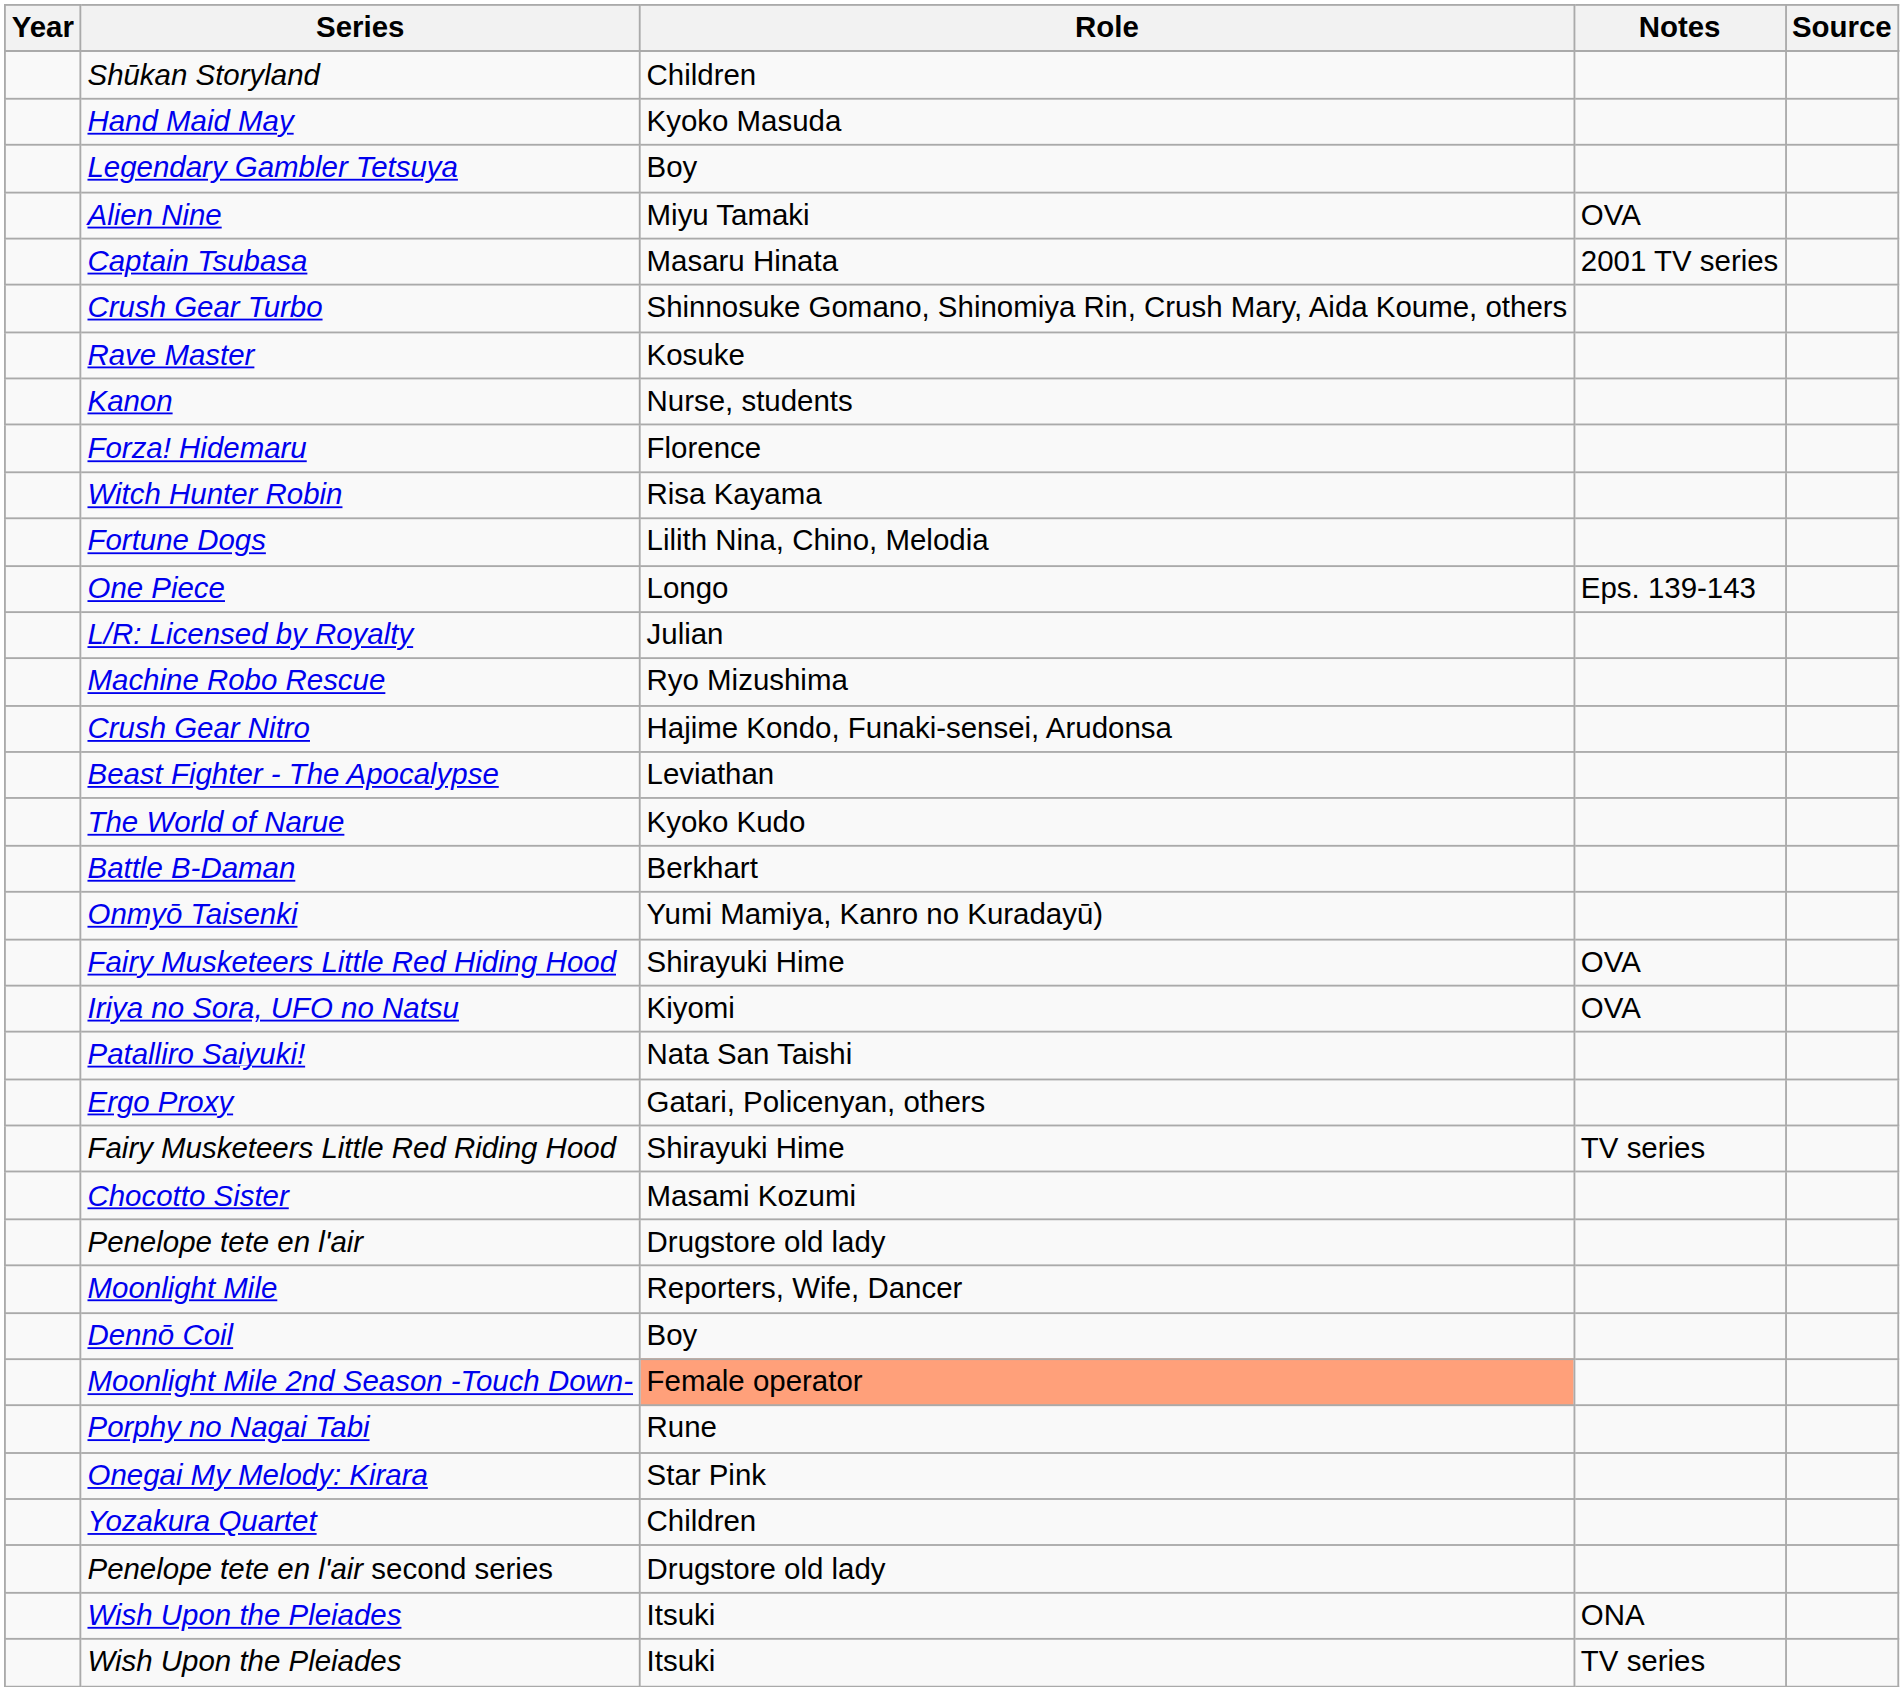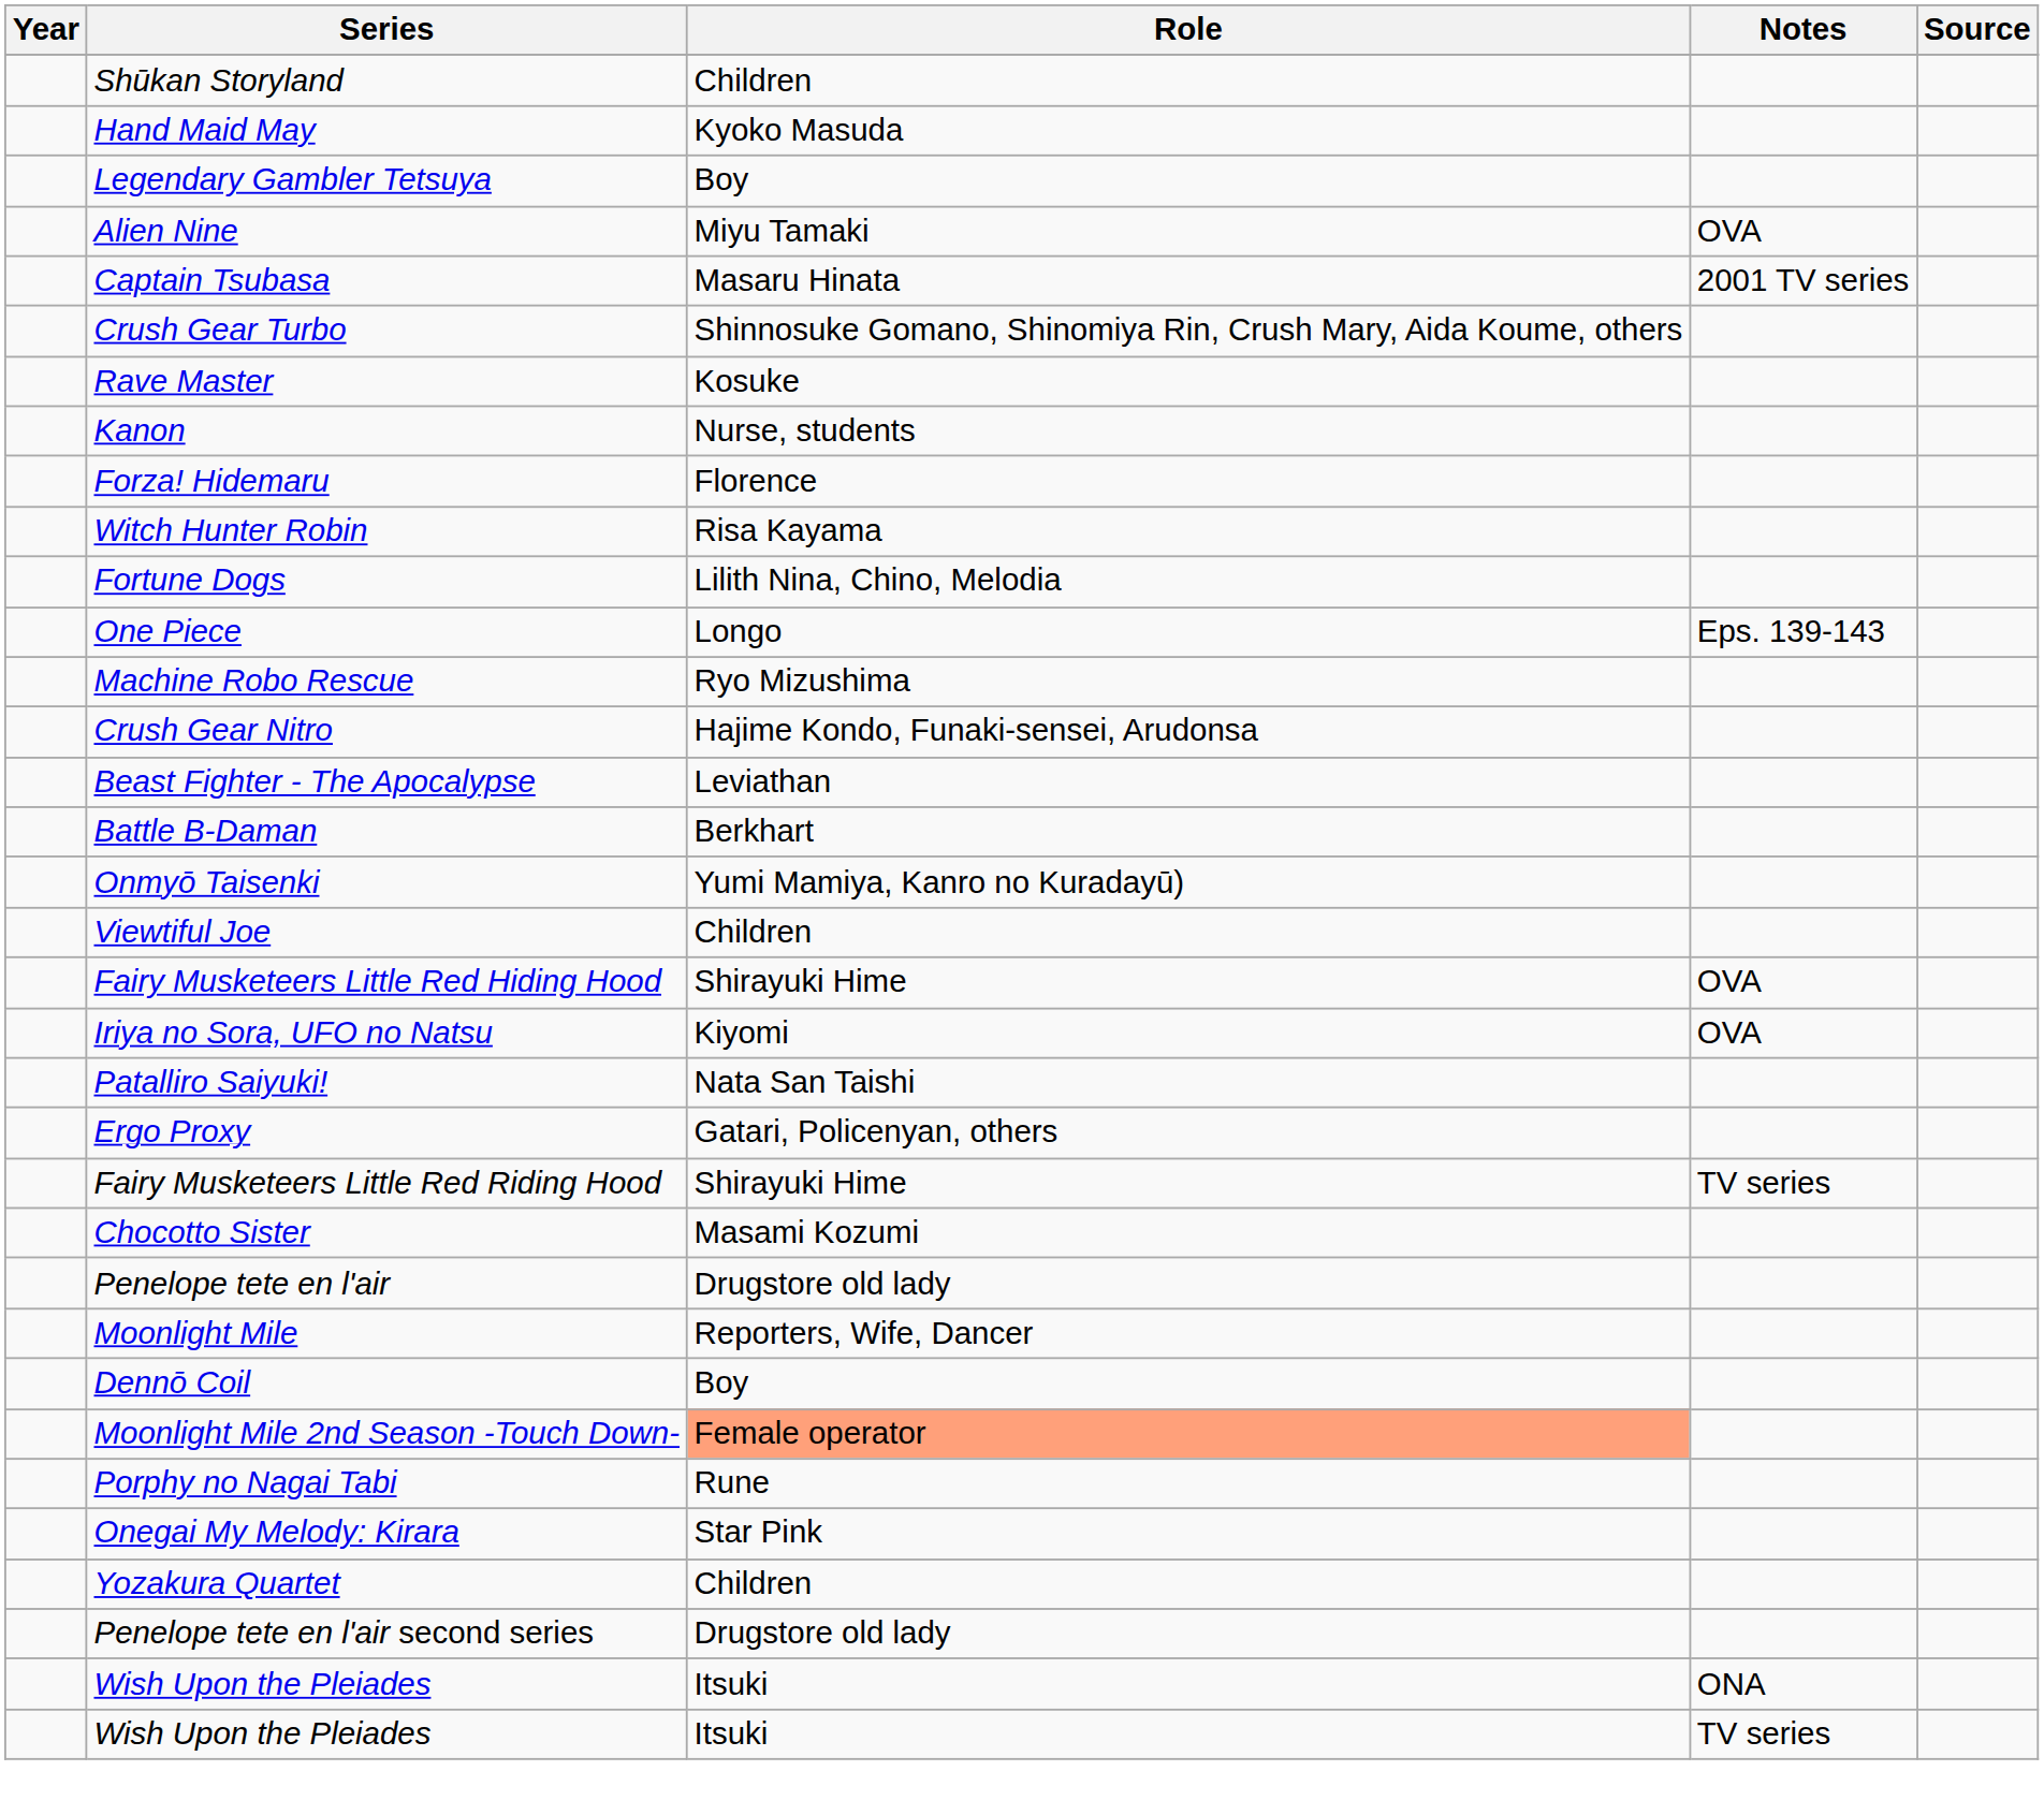 <table class="wikitable sortable plainrowheaders">
 <tr>
 <th>Year</th>
 <th>Series</th>
 <th>Role</th>
 <th class="unsortable">Notes</th>
 <th class="unsortable">Source</th>
 </tr>
 <tr>
 </tr>
 <tr>
 <td></td>
 <td><em>Shūkan Storyland</em></td>
 <td>Children</td>
 <td></td>
 <td></td>
 </tr>
 <tr>
 <td></td>
 <td><em><a href='#'>Hand Maid May</a></em></td>
 <td>Kyoko Masuda</td>
 <td></td>
 <td></td>
 </tr>
 <tr>
 <td></td>
 <td><em><a href='#'>Legendary Gambler Tetsuya</a></em></td>
 <td>Boy</td>
 <td></td>
 <td></td>
 </tr>
 <tr>
 <td></td>
 <td><em><a href='#'>Alien Nine</a></em></td>
 <td>Miyu Tamaki</td>
 <td>OVA</td>
 <td></td>
 </tr>
 <tr>
 <td></td>
 <td><em><a href='#'>Captain Tsubasa</a></em></td>
 <td>Masaru Hinata</td>
 <td>2001 TV series</td>
 <td></td>
 </tr>
 <tr>
 <td></td>
 <td><em><a href='#'>Crush Gear Turbo</a></em></td>
 <td>Shinnosuke Gomano, Shinomiya Rin, Crush Mary, Aida Koume, others</td>
 <td></td>
 <td></td>
 </tr>
 <tr>
 <td></td>
 <td><em><a href='#'>Rave Master</a></em></td>
 <td>Kosuke</td>
 <td></td>
 <td></td>
 </tr>
 <tr>
 <td></td>
 <td><em><a href='#'>Kanon</a></em></td>
 <td>Nurse, students</td>
 <td></td>
 <td></td>
 </tr>
 <tr>
 <td></td>
 <td><em><a href='#'>Forza! Hidemaru</a></em></td>
 <td>Florence</td>
 <td></td>
 <td></td>
 </tr>
 <tr>
 <td></td>
 <td><em><a href='#'>Witch Hunter Robin</a></em></td>
 <td>Risa Kayama</td>
 <td></td>
 <td></td>
 </tr>
 <tr>
 <td></td>
 <td><em><a href='#'>Fortune Dogs</a></em></td>
 <td>Lilith Nina, Chino, Melodia</td>
 <td></td>
 <td></td>
 </tr>
 <tr>
 <td></td>
 <td><em><a href='#'>One Piece</a></em></td>
 <td>Longo</td>
 <td>Eps. 139-143</td>
 <td></td>
 </tr>
 <tr>
 <td></td>
-<td><em><a href='#'>L/R: Licensed by Royalty</a></em></td>
-<td>Julian</td>
-<td></td>
-<td></td>
-</tr>
-<tr>
-<td></td>
 <td><em><a href='#'>Machine Robo Rescue</a></em></td>
 <td>Ryo Mizushima</td>
 <td></td>
 <td></td>
 </tr>
 <tr>
 <td></td>
 <td><em><a href='#'>Crush Gear Nitro</a></em></td>
 <td>Hajime Kondo, Funaki-sensei, Arudonsa</td>
 <td></td>
 <td></td>
 </tr>
 <tr>
 <td></td>
 <td><em><a href='#'>Beast Fighter - The Apocalypse</a></em></td>
 <td>Leviathan</td>
 <td></td>
 </tr>
 <tr>
 <td></td>
-<td><em><a href='#'>The World of Narue</a></em></td>
-<td>Kyoko Kudo</td>
-<td></td>
-<td></td>
-</tr>
-<tr>
-<td></td>
 <td><em><a href='#'>Battle B-Daman</a></em></td>
 <td>Berkhart</td>
 <td></td>
 <td></td>
 </tr>
 <tr>
 <td></td>
 <td><em><a href='#'>Onmyō Taisenki</a></em></td>
 <td>Yumi Mamiya, Kanro no Kuradayū)</td>
+<td></td>
+<td></td>
+</tr>
+<tr>
+<td></td>
+<td><em><a href='#'>Viewtiful Joe</a></em></td>
+<td>Children</td>
 <td></td>
 <td></td>
 </tr>
 <tr>
 <td></td>
 <td><em><a href='#'>Fairy Musketeers Little Red Hiding Hood</a></em></td>
 <td>Shirayuki Hime</td>
 <td>OVA</td>
 <td></td>
 </tr>
 <tr>
 <td></td>
 <td><em><a href='#'>Iriya no Sora, UFO no Natsu</a></em></td>
 <td>Kiyomi</td>
 <td>OVA</td>
 <td></td>
 </tr>
 <tr>
 <td></td>
 <td><em><a href='#'>Patalliro Saiyuki!</a></em></td>
 <td>Nata San Taishi</td>
 <td></td>
 <td></td>
 </tr>
 <tr>
 <td></td>
 <td><em><a href='#'>Ergo Proxy</a></em></td>
 <td>Gatari, Policenyan, others</td>
 <td></td>
 <td></td>
 </tr>
 <tr>
 <td></td>
 <td><em>Fairy Musketeers Little Red Riding Hood</em></td>
 <td>Shirayuki Hime</td>
 <td>TV series</td>
 <td></td>
 </tr>
 <tr>
 <td></td>
 <td><em><a href='#'>Chocotto Sister</a></em></td>
 <td>Masami Kozumi</td>
 <td></td>
 <td></td>
 </tr>
 <tr>
 <td></td>
 <td><em>Penelope tete en l'air</em></td>
 <td>Drugstore old lady</td>
 <td></td>
 <td></td>
 </tr>
 <tr>
 <td></td>
 <td><em><a href='#'>Moonlight Mile</a></em></td>
 <td>Reporters, Wife, Dancer</td>
 <td></td>
 <td></td>
 </tr>
 <tr>
 <td></td>
 <td><em><a href='#'>Dennō Coil</a></em></td>
 <td>Boy</td>
 <td></td>
 <td></td>
 </tr>
 <tr>
 <td></td>
 <td><em><a href='#'>Moonlight Mile 2nd Season -Touch Down-</a></em></td>
 <td style="background: lightsalmon;">Female operator</td>
 <td></td>
 <td></td>
 </tr>
 <tr>
 <td></td>
 <td><em><a href='#'>Porphy no Nagai Tabi</a></em></td>
 <td>Rune</td>
 <td></td>
 <td></td>
 </tr>
 <tr>
 <td></td>
 <td><em><a href='#'>Onegai My Melody: Kirara</a></em></td>
 <td>Star Pink</td>
 <td></td>
 <td></td>
 </tr>
 <tr>
 <td></td>
 <td><em><a href='#'>Yozakura Quartet</a></em></td>
 <td>Children</td>
 <td></td>
 <td></td>
 </tr>
 <tr>
 <td></td>
 <td><em>Penelope tete en l'air</em> second series</td>
 <td>Drugstore old lady</td>
 <td></td>
 <td></td>
 </tr>
 <tr>
 <td></td>
 <td><em><a href='#'>Wish Upon the Pleiades</a></em></td>
 <td>Itsuki</td>
 <td>ONA</td>
 <td></td>
 </tr>
 <tr>
 <td></td>
 <td><em>Wish Upon the Pleiades</em></td>
 <td>Itsuki</td>
 <td>TV series</td>
 <td></td>
 </tr>
 </table>
